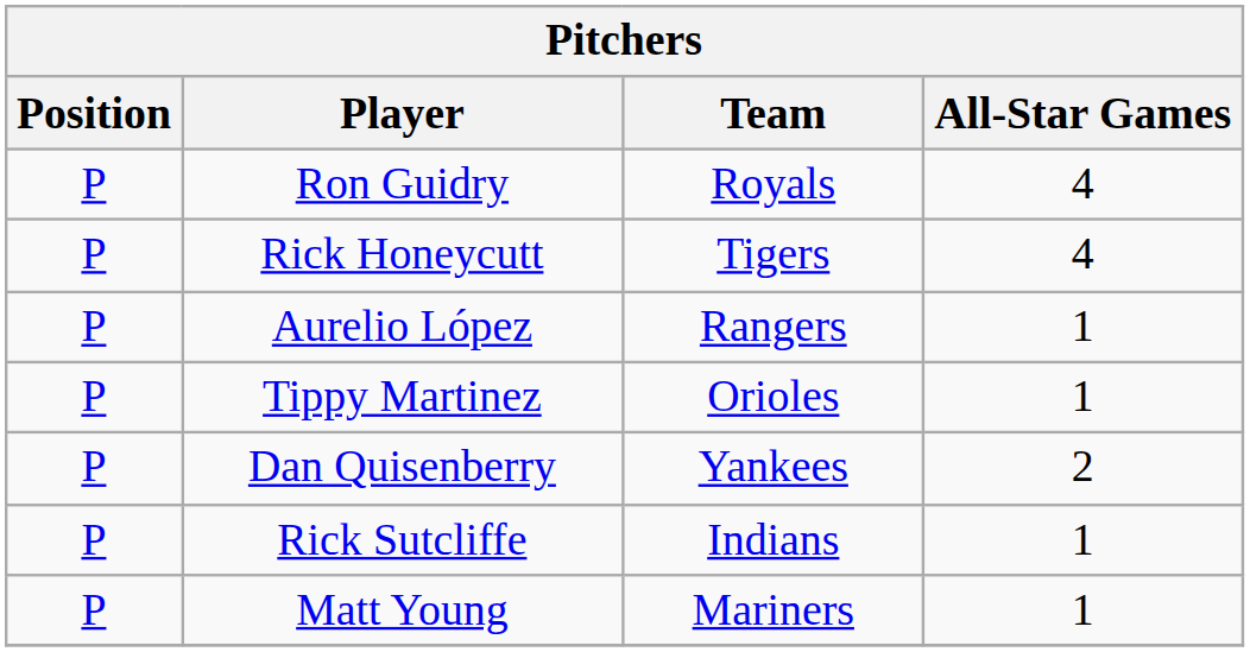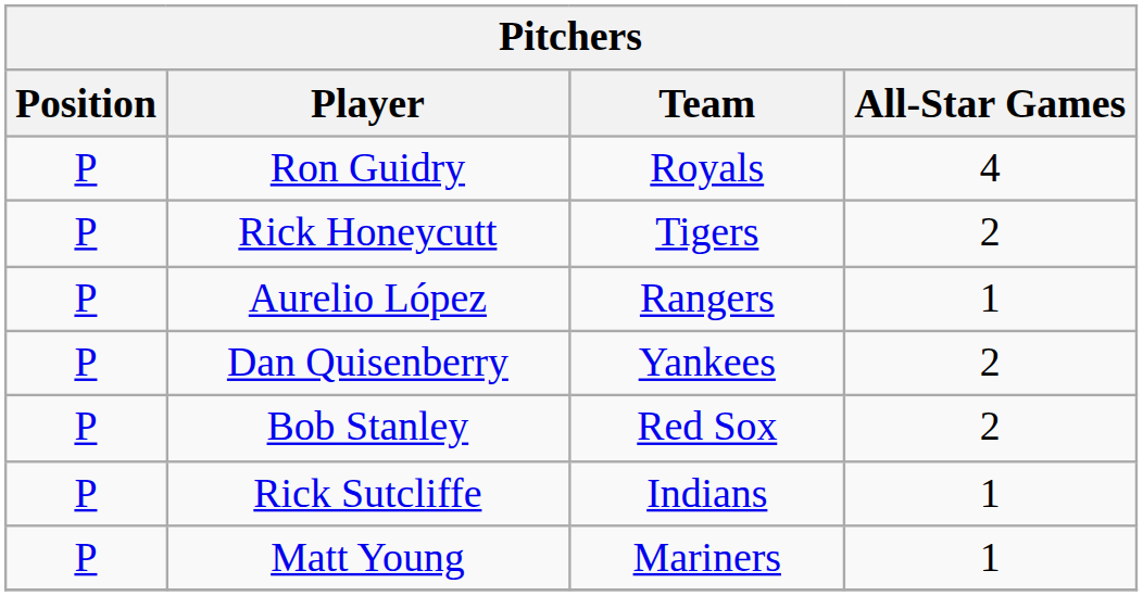 <table class="wikitable" style="font-size: 100%; text-align:center;">
 <tr>
 <th colspan="4">Pitchers</th>
 </tr>
 <tr>
 <th>Position</th>
 <th width="150">Player</th>
 <th width="100">Team</th>
 <th>All-Star Games</th>
 </tr>
 <tr>
 <td><a href='#'>P</a></td>
 <td><a href='#'>Ron Guidry</a></td>
 <td><a href='#'>Royals</a></td>
 <td>4</td>
 </tr>
 <tr>
 <td><a href='#'>P</a></td>
 <td><a href='#'>Rick Honeycutt</a></td>
 <td><a href='#'>Tigers</a></td>
-<td>4</td>
+<td>2</td>
 </tr>
 <tr>
 <td><a href='#'>P</a></td>
 <td><a href='#'>Aurelio López</a></td>
 <td><a href='#'>Rangers</a></td>
 <td>1</td>
 </tr>
 <tr>
 <td><a href='#'>P</a></td>
-<td><a href='#'>Tippy Martinez</a></td>
-<td><a href='#'>Orioles</a></td>
-<td>1</td>
+<td><a href='#'>Dan Quisenberry</a></td>
+<td><a href='#'>Yankees</a></td>
+<td>2</td>
 </tr>
 <tr>
 <td><a href='#'>P</a></td>
-<td><a href='#'>Dan Quisenberry</a></td>
-<td><a href='#'>Yankees</a></td>
+<td><a href='#'>Bob Stanley</a></td>
+<td><a href='#'>Red Sox</a></td>
 <td>2</td>
 </tr>
 <tr>
 <td><a href='#'>P</a></td>
 <td><a href='#'>Rick Sutcliffe</a></td>
 <td><a href='#'>Indians</a></td>
 <td>1</td>
 </tr>
 <tr>
 <td><a href='#'>P</a></td>
 <td><a href='#'>Matt Young</a></td>
 <td><a href='#'>Mariners</a></td>
 <td>1</td>
 </tr>
 <tr>
 </tr>
 </table>
